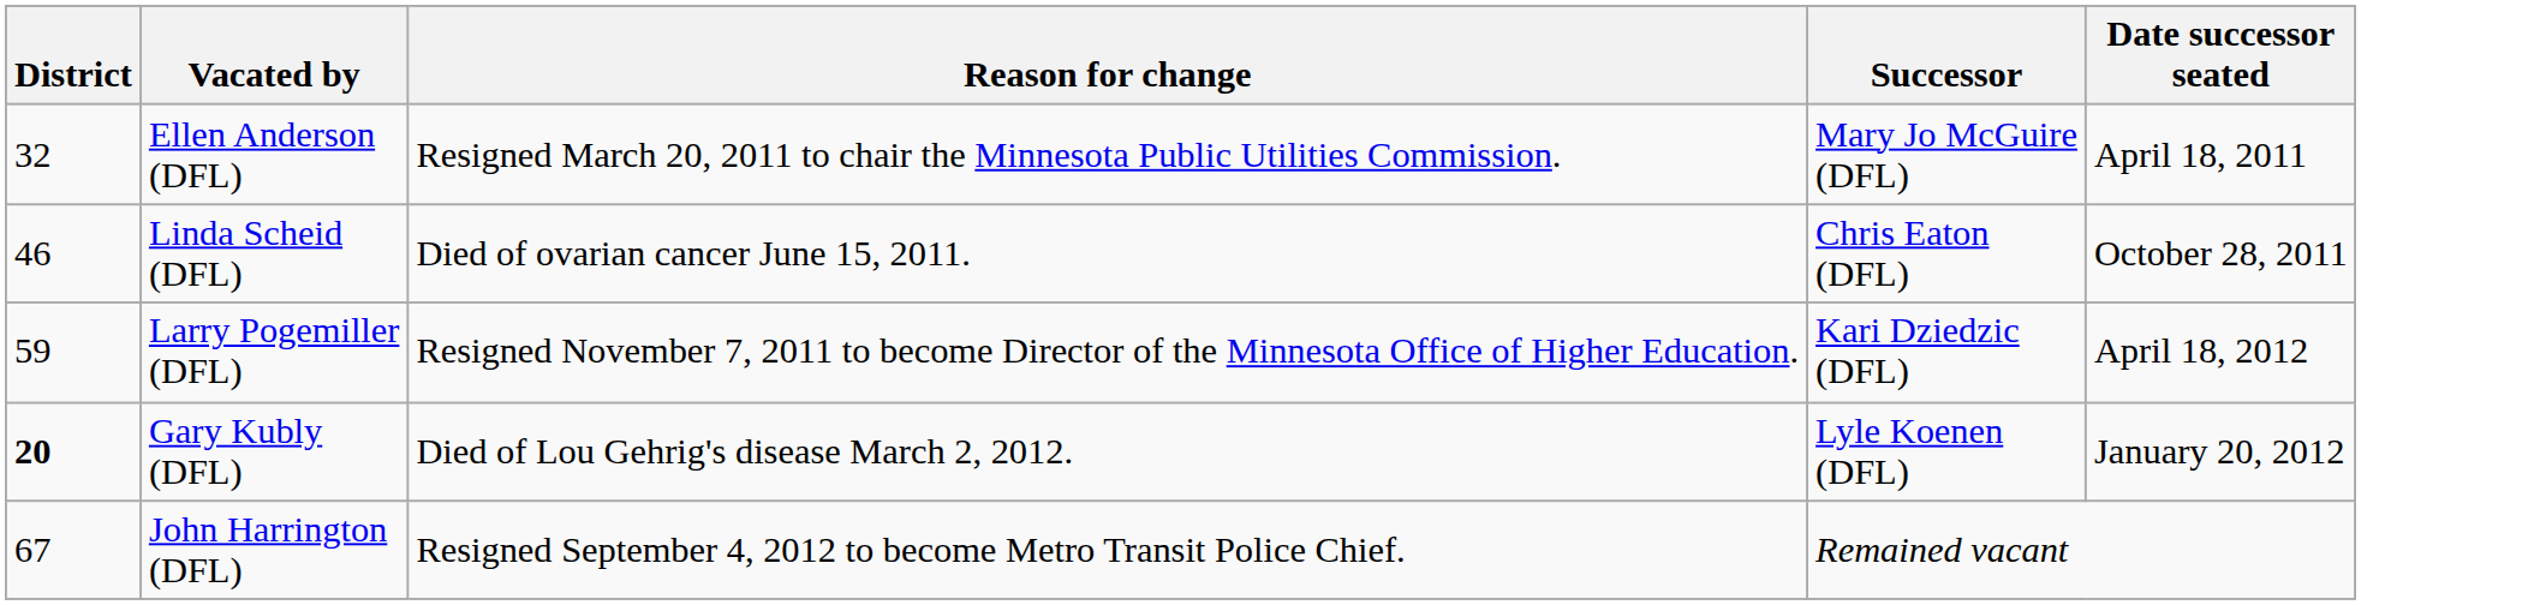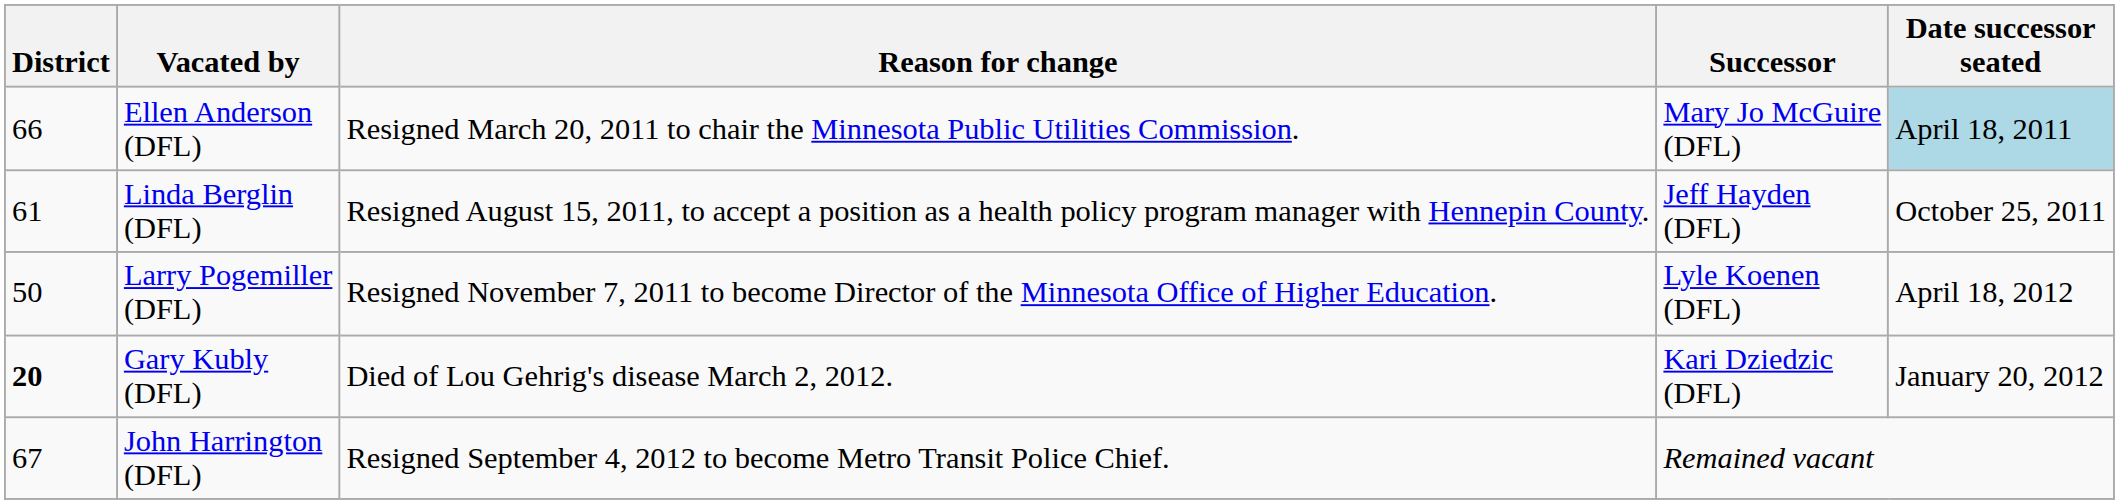 <table class="wikitable sortable">
 <tr style="vertical-align:bottom;">
 <th>District</th>
 <th>Vacated by</th>
 <th>Reason for change</th>
 <th>Successor</th>
 <th>Date successor<br>seated</th>
 </tr>
 <tr>
-<td>32</td>
+<td>66</td>
 <td nowrap ><a href='#'>Ellen Anderson</a><br>(DFL)</td>
 <td>Resigned March 20, 2011 to chair the <a href='#'>Minnesota Public Utilities Commission</a>.</td>
 <td nowrap ><a href='#'>Mary Jo McGuire</a><br>(DFL)</td>
-<td>April 18, 2011</td>
+<td style="background: lightblue;">April 18, 2011</td>
 </tr>
 <tr>
-<td>46</td>
-<td nowrap ><a href='#'>Linda Scheid</a><br>(DFL)</td>
-<td>Died of ovarian cancer June 15, 2011.</td>
-<td nowrap ><a href='#'>Chris Eaton</a><br>(DFL)</td>
-<td>October 28, 2011</td>
+<td>61</td>
+<td nowrap ><a href='#'>Linda Berglin</a><br>(DFL)</td>
+<td>Resigned August 15, 2011, to accept a position as a health policy program manager with <a href='#'>Hennepin County</a>.</td>
+<td nowrap ><a href='#'>Jeff Hayden</a><br>(DFL)</td>
+<td>October 25, 2011</td>
 </tr>
 <tr>
-<td>59</td>
+<td>50</td>
 <td nowrap ><a href='#'>Larry Pogemiller</a><br>(DFL)</td>
 <td>Resigned November 7, 2011 to become Director of the <a href='#'>Minnesota Office of Higher Education</a>.</td>
-<td nowrap ><a href='#'>Kari Dziedzic</a><br>(DFL)</td>
+<td nowrap ><a href='#'>Lyle Koenen</a><br>(DFL)</td>
 <td>April 18, 2012</td>
 </tr>
 <tr>
 <td><strong>20</strong></td>
 <td nowrap ><a href='#'>Gary Kubly</a><br>(DFL)</td>
 <td>Died of Lou Gehrig's disease March 2, 2012.</td>
-<td nowrap ><a href='#'>Lyle Koenen</a><br>(DFL)</td>
+<td nowrap ><a href='#'>Kari Dziedzic</a><br>(DFL)</td>
 <td>January 20, 2012</td>
 </tr>
 <tr>
 <td>67</td>
 <td nowrap ><a href='#'>John Harrington</a><br>(DFL)</td>
 <td>Resigned September 4, 2012 to become Metro Transit Police Chief.</td>
 <td colspan="2"><em>Remained vacant</em></td>
 </tr>
 </table>
